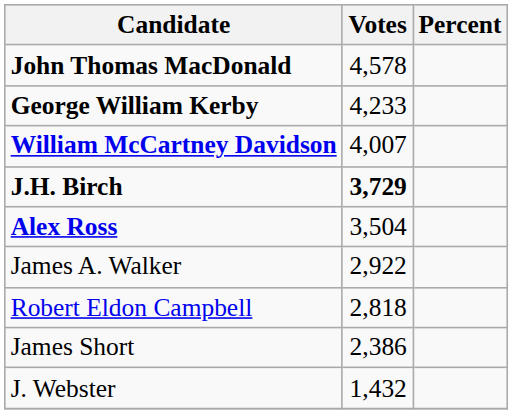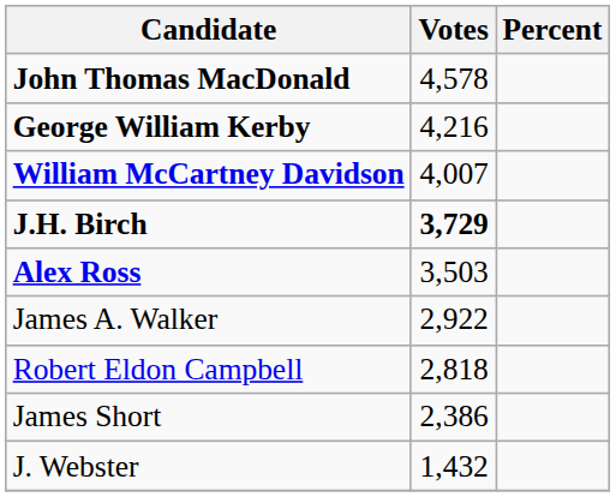 <table class="wikitable">
 <tr>
 <th>Candidate</th>
 <th>Votes</th>
 <th>Percent</th>
 </tr>
 <tr>
 <td style="font-weight:bold;">John Thomas MacDonald</td>
 <td style="text-align:right;">4,578</td>
 <td style="text-align:right;"></td>
 </tr>
 <tr>
 <td style="font-weight:bold;">George William Kerby</td>
-<td style="text-align:right;">4,233</td>
+<td style="text-align:right;">4,216</td>
 <td style="text-align:right;"></td>
 </tr>
 <tr>
 <td style="font-weight:bold;"><a href='#'>William McCartney Davidson</a></td>
 <td style="text-align:right;">4,007</td>
 <td style="text-align:right;"></td>
 </tr>
 <tr>
 <td style="font-weight:bold;">J.H. Birch</td>
 <td style="text-align:right;"><strong>3,729</strong></td>
 <td style="text-align:right;"></td>
 </tr>
 <tr>
 <td style="font-weight:bold;"><a href='#'>Alex Ross</a></td>
-<td style="text-align:right;">3,504</td>
+<td style="text-align:right;">3,503</td>
 <td style="text-align:right;"></td>
 </tr>
 <tr>
 <td>James A. Walker</td>
 <td style="text-align:right;">2,922</td>
 <td style="text-align:right;"></td>
 </tr>
 <tr>
 <td><a href='#'>Robert Eldon Campbell</a></td>
 <td style="text-align:right;">2,818</td>
 <td style="text-align:right;"></td>
 </tr>
 <tr>
 <td>James Short</td>
 <td style="text-align:right;">2,386</td>
 <td style="text-align:right;"></td>
 </tr>
 <tr>
 <td>J. Webster</td>
 <td style="text-align:right;">1,432</td>
 <td style="text-align:right;"></td>
 </tr>
 <tr>
 </tr>
 </table>
